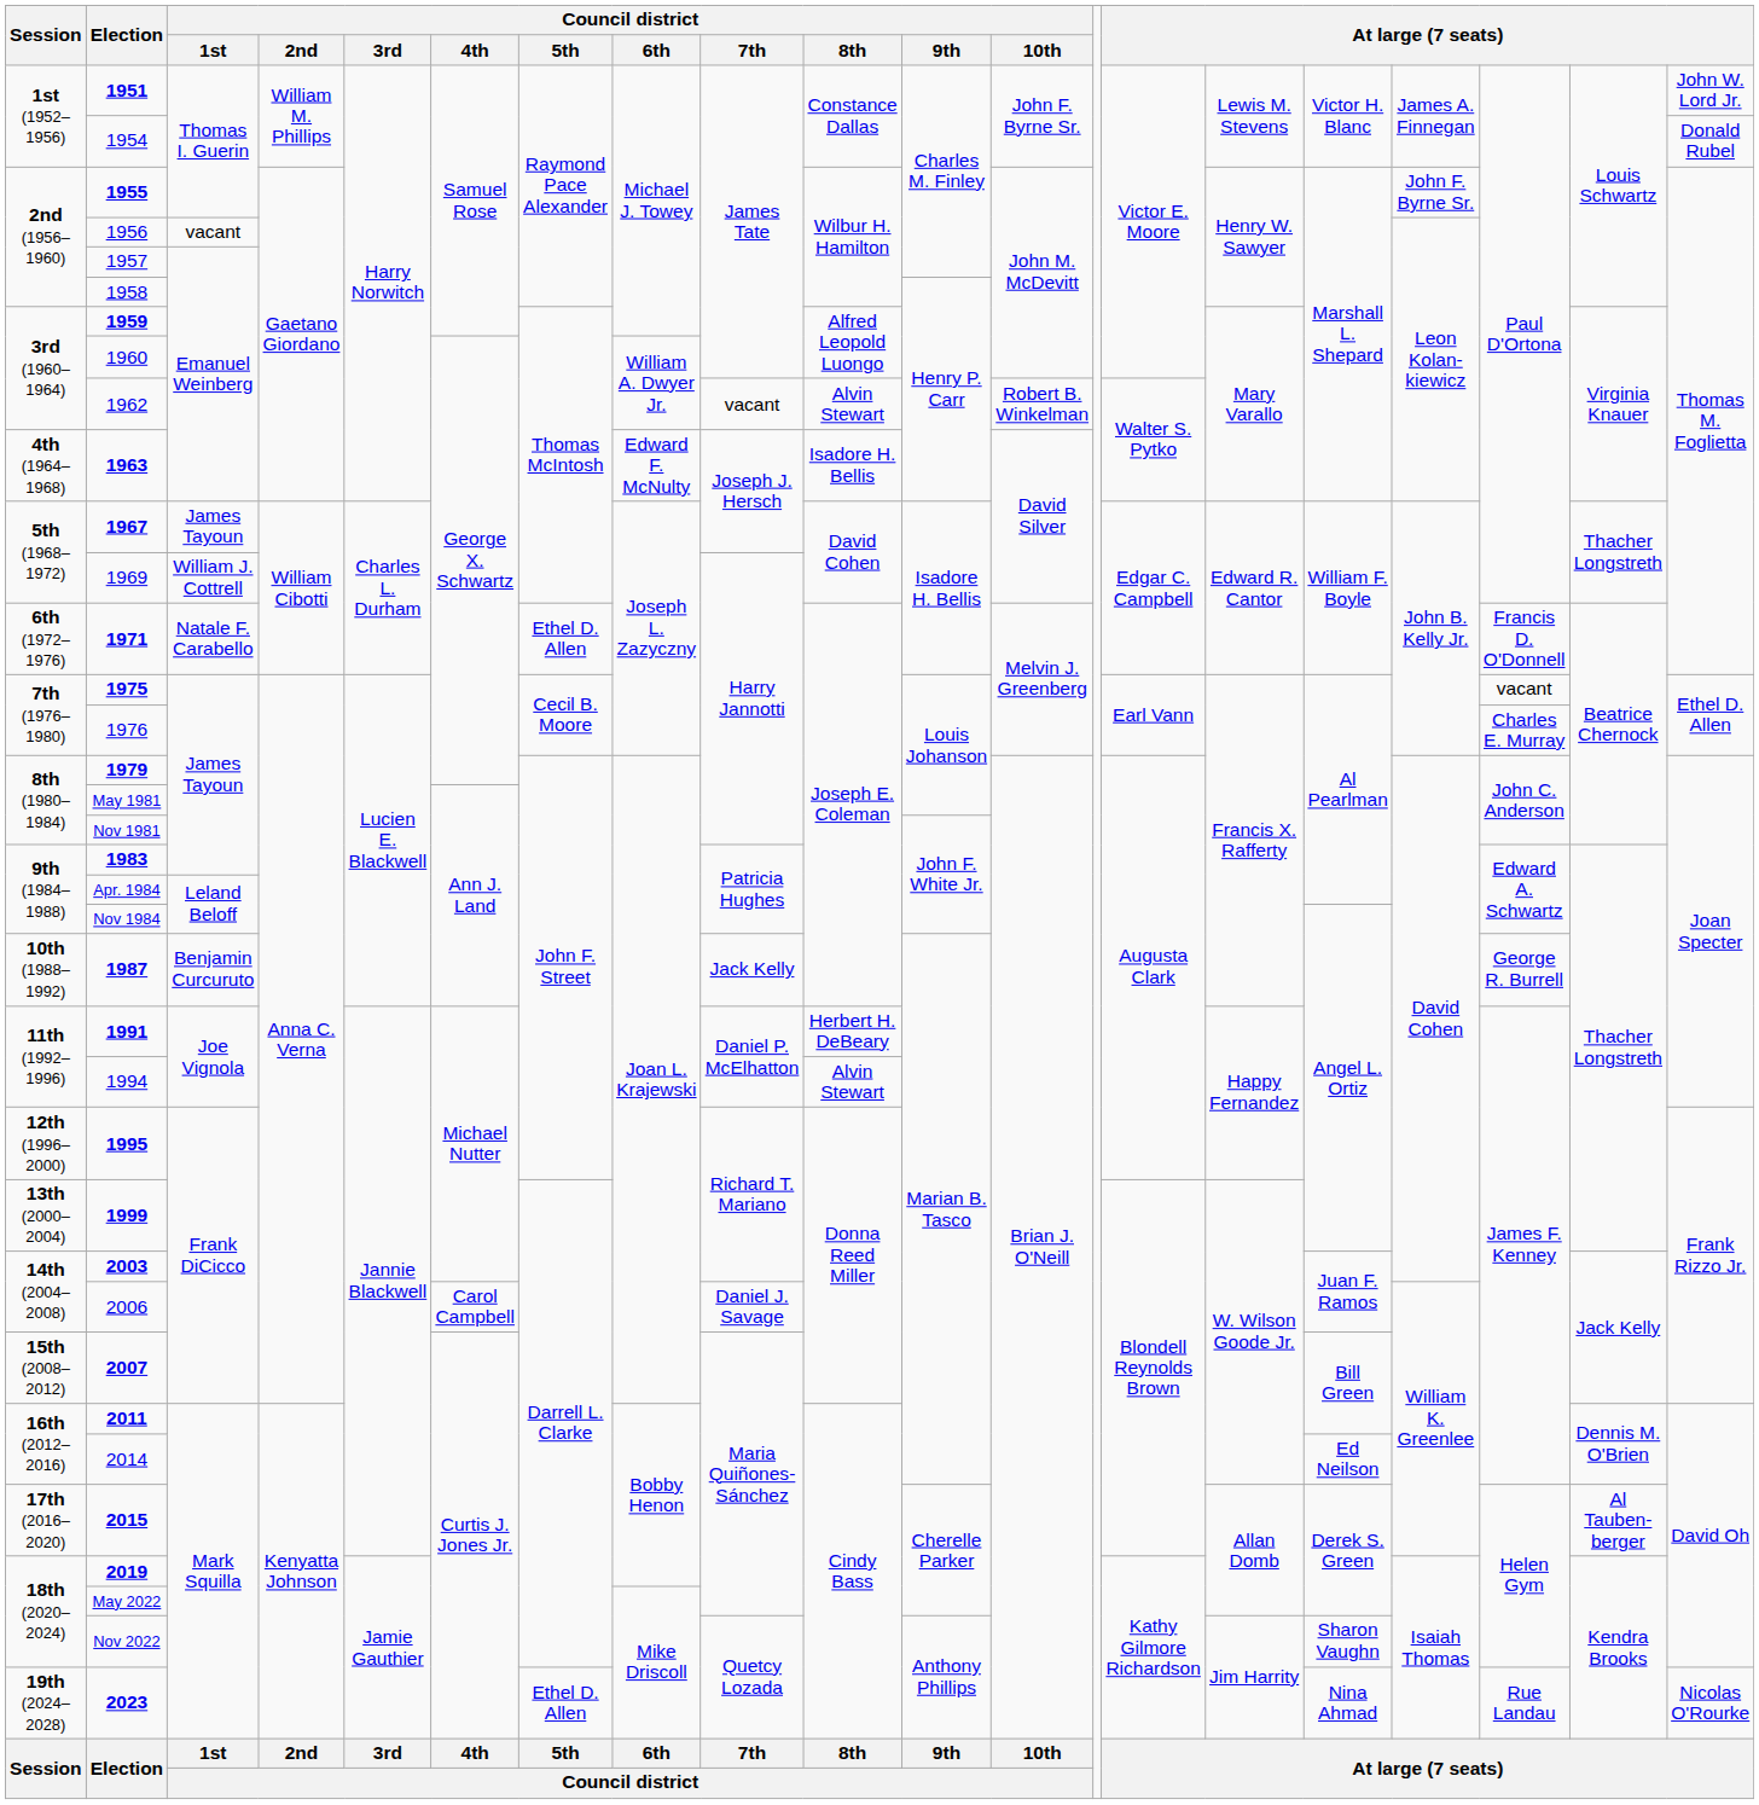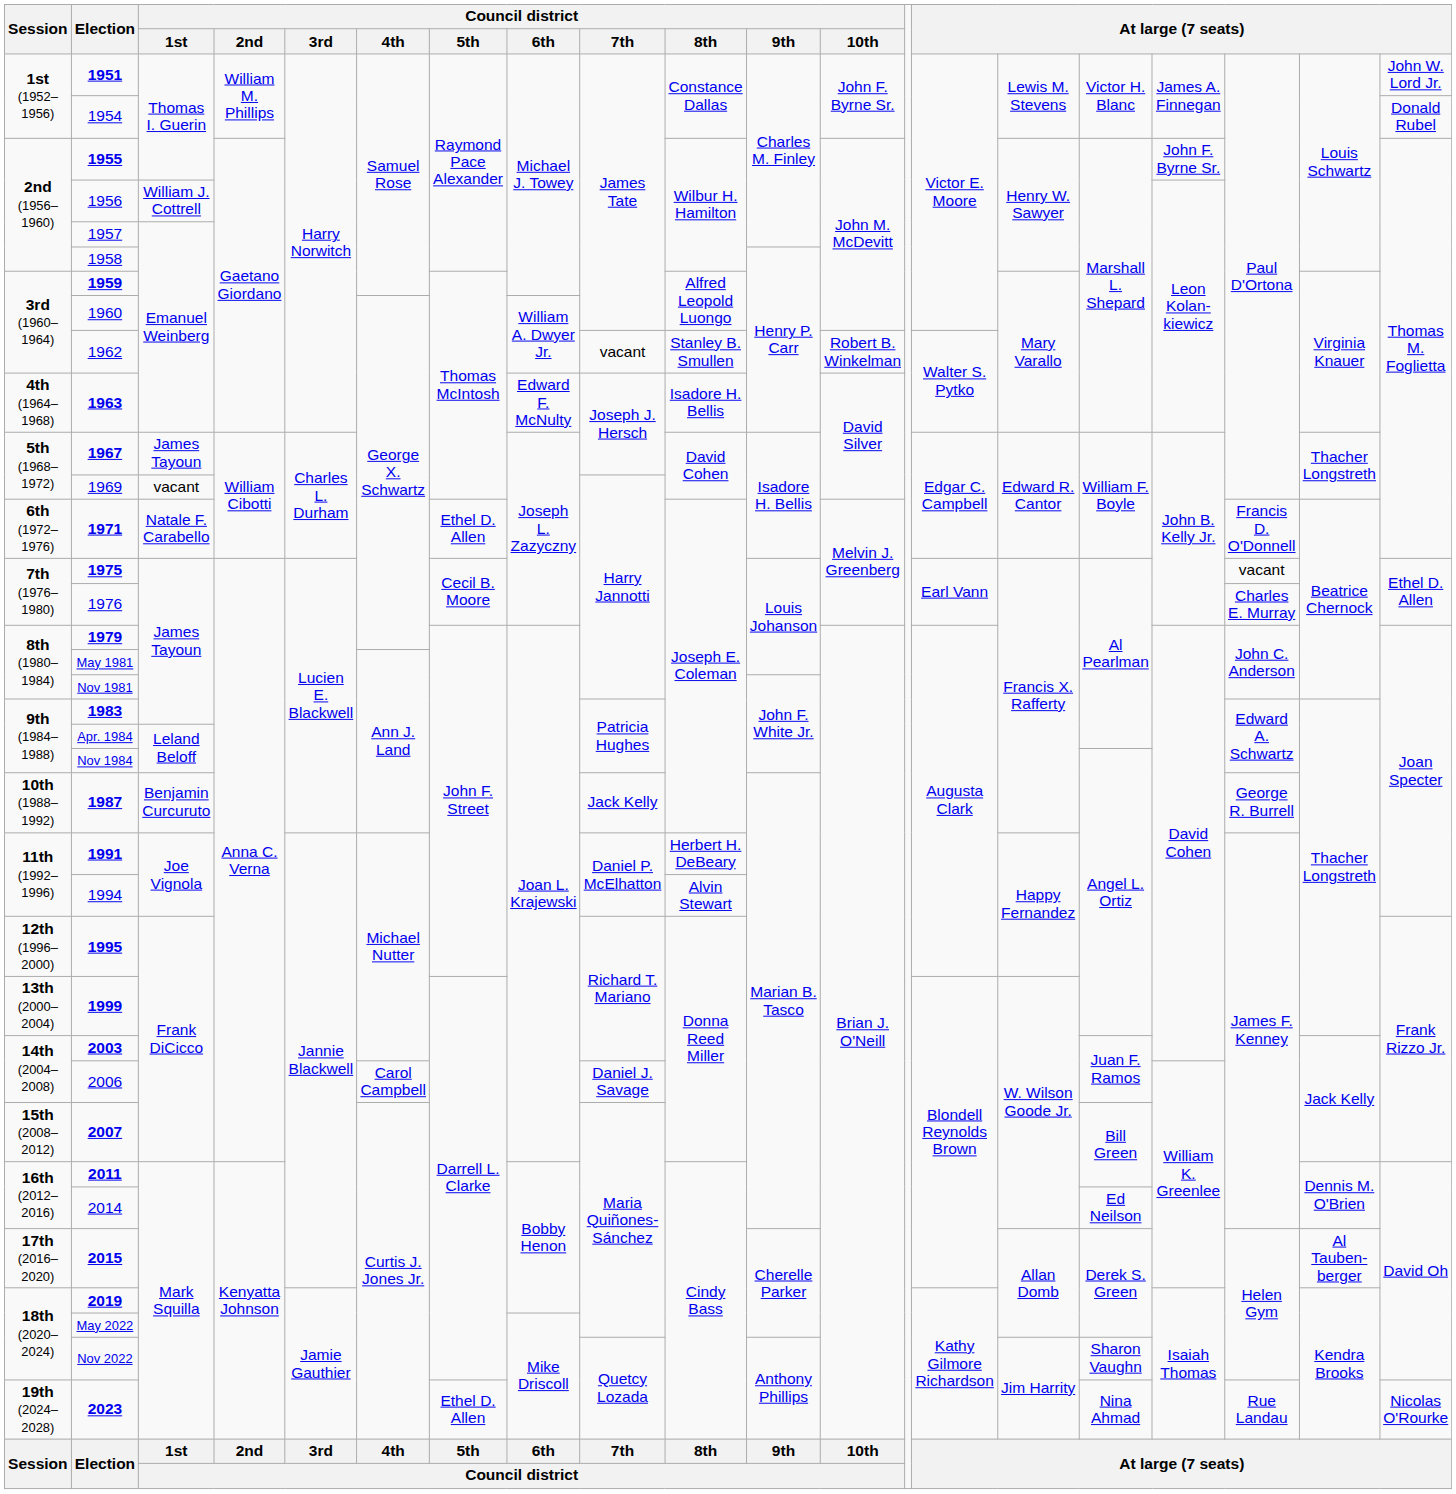 <table class=wikitable style="text-align:center">
 <tr>
 <th rowspan=2>Session</th>
 <th rowspan=2>Election</th>
 <th colspan=10>Council district</th>
 <td rowspan=99></td>
 <th colspan=7 rowspan=2>At large (7 seats)</th>
 </tr>
 <tr>
 <th>1st</th>
 <th>2nd</th>
 <th>3rd</th>
 <th>4th</th>
 <th>5th</th>
 <th>6th</th>
 <th>7th</th>
 <th>8th</th>
 <th>9th</th>
 <th>10th</th>
 </tr>
 <tr>
 <td rowspan=2><strong>1st</strong><br><small>(1952–1956)</small></td>
 <td><strong><a href='#'>1951</a></strong></td>
 <td rowspan=3 ><a href='#'>Thomas I. Guerin</a></td>
 <td rowspan=2 ><a href='#'>William M. Phillips</a></td>
 <td rowspan=10 ><a href='#'>Harry Norwitch</a></td>
 <td rowspan=7 ><a href='#'>Samuel Rose</a></td>
 <td rowspan=6 ><a href='#'>Raymond Pace Alexander</a></td>
 <td rowspan=7 ><a href='#'>Michael J. Towey</a></td>
 <td rowspan=8 ><a href='#'>James Tate</a></td>
 <td rowspan=2 ><a href='#'>Constance Dallas</a></td>
 <td rowspan=5 ><a href='#'>Charles M. Finley</a></td>
 <td rowspan=2 ><a href='#'>John F. Byrne Sr.</a></td>
 <td rowspan=8 ><a href='#'>Victor E. Moore</a></td>
 <td rowspan=2 ><a href='#'>Lewis M. Stevens</a></td>
 <td rowspan=2 ><a href='#'>Victor H. Blanc</a></td>
 <td rowspan=2 ><a href='#'>James A. Finnegan</a></td>
 <td rowspan=12 ><a href='#'>Paul D'Ortona</a></td>
 <td rowspan=6 ><a href='#'>Louis Schwartz</a></td>
 <td><a href='#'>John W. Lord Jr.</a></td>
 </tr>
 <tr>
 <td><a href='#'>1954</a></td>
 <td><a href='#'>Donald Rubel</a></td>
 </tr>
 <tr>
 <td rowspan=4><strong>2nd</strong><br><small>(1956–1960)</small></td>
 <td><strong><a href='#'>1955</a></strong></td>
 <td rowspan=8 ><a href='#'>Gaetano Giordano</a></td>
 <td rowspan=4 ><a href='#'>Wilbur H. Hamilton</a></td>
 <td rowspan=6 ><a href='#'>John M. McDevitt</a></td>
 <td rowspan=4 ><a href='#'>Henry W. Sawyer</a></td>
 <td rowspan=8 ><a href='#'>Marshall L. Shepard</a></td>
 <td><a href='#'>John F. Byrne Sr.</a></td>
 <td rowspan=11 ><a href='#'>Thomas M. Foglietta</a></td>
 </tr>
 <tr>
 <td><a href='#'>1956</a></td>
-<td>vacant</td>
+<td rowspan=1 ><a href='#'>William J. Cottrell</a></td>
 <td rowspan=7 ><a href='#'>Leon Kolan-kiewicz</a></td>
 </tr>
 <tr>
 <td><a href='#'>1957</a></td>
 <td rowspan=6 ><a href='#'>Emanuel Weinberg</a></td>
 </tr>
 <tr>
 <td><a href='#'>1958</a></td>
 <td rowspan=5 ><a href='#'>Henry P. Carr</a></td>
 </tr>
 <tr>
 <td rowspan=3><strong>3rd</strong><br><small>(1960–1964)</small></td>
 <td><strong><a href='#'>1959</a></strong></td>
 <td rowspan=6 ><a href='#'>Thomas McIntosh</a></td>
 <td rowspan=2 ><a href='#'>Alfred Leopold Luongo</a></td>
 <td rowspan=4 ><a href='#'>Mary Varallo</a></td>
 <td rowspan=4 ><a href='#'>Virginia Knauer</a></td>
 </tr>
 <tr>
 <td><a href='#'>1960</a></td>
 <td rowspan=9 ><a href='#'>George X. Schwartz</a></td>
 <td rowspan=2 ><a href='#'>William A. Dwyer Jr.</a></td>
 </tr>
 <tr>
 <td><a href='#'>1962</a></td>
 <td>vacant</td>
-<td rowspan=1 ><a href='#'>Alvin Stewart</a></td>
+<td rowspan=1 ><a href='#'>Stanley B. Smullen</a></td>
 <td rowspan=1 ><a href='#'>Robert B. Winkelman</a></td>
 <td rowspan=2 ><a href='#'>Walter S. Pytko</a></td>
 </tr>
 <tr>
 <td><strong>4th</strong><br><small>(1964–1968)</small></td>
 <td><strong><a href='#'>1963</a></strong></td>
 <td rowspan=1 ><a href='#'>Edward F. McNulty</a></td>
 <td rowspan=2 ><a href='#'>Joseph J. Hersch</a></td>
 <td rowspan=1 ><a href='#'>Isadore H. Bellis</a></td>
 <td rowspan=3 ><a href='#'>David Silver</a></td>
 </tr>
 <tr>
 <td rowspan=2><strong>5th</strong><br><small>(1968–1972)</small></td>
 <td><strong><a href='#'>1967</a></strong></td>
 <td rowspan=1 ><a href='#'>James Tayoun</a></td>
 <td rowspan=3 ><a href='#'>William Cibotti</a></td>
 <td rowspan=3 ><a href='#'>Charles L. Durham</a></td>
 <td rowspan=5 ><a href='#'>Joseph L. Zazyczny</a></td>
 <td rowspan=2 ><a href='#'>David Cohen</a></td>
 <td rowspan=3 ><a href='#'>Isadore H. Bellis</a></td>
 <td rowspan=3 ><a href='#'>Edgar C. Campbell</a></td>
 <td rowspan=3 ><a href='#'>Edward R. Cantor</a></td>
 <td rowspan=3 ><a href='#'>William F. Boyle</a></td>
 <td rowspan=5 ><a href='#'>John B. Kelly Jr.</a></td>
 <td rowspan=2 ><a href='#'>Thacher Longstreth</a></td>
 </tr>
 <tr>
 <td><a href='#'>1969</a></td>
-<td rowspan=1 ><a href='#'>William J. Cottrell</a></td>
+<td>vacant</td>
 <td rowspan=7 ><a href='#'>Harry Jannotti</a></td>
 </tr>
 <tr>
 <td><strong>6th</strong><br><small>(1972–1976)</small></td>
 <td><strong><a href='#'>1971</a></strong></td>
 <td><a href='#'>Natale F. Carabello</a></td>
 <td><a href='#'>Ethel D. Allen</a></td>
 <td rowspan=10 ><a href='#'>Joseph E. Coleman</a></td>
 <td rowspan=3 ><a href='#'>Melvin J. Greenberg</a></td>
 <td><a href='#'>Francis D. O'Donnell</a></td>
 <td rowspan=6 ><a href='#'>Beatrice Chernock</a></td>
 </tr>
 <tr>
 <td rowspan=2><strong>7th</strong><br><small>(1976–1980)</small></td>
 <td><strong><a href='#'>1975</a></strong></td>
 <td rowspan=6 ><a href='#'>James Tayoun</a></td>
 <td rowspan=16 ><a href='#'>Anna C. Verna</a></td>
 <td rowspan=9 ><a href='#'>Lucien E. Blackwell</a></td>
 <td rowspan=2 ><a href='#'>Cecil B. Moore</a></td>
 <td rowspan=4 ><a href='#'>Louis Johanson</a></td>
 <td rowspan=2 ><a href='#'>Earl Vann</a></td>
 <td rowspan=9 ><a href='#'>Francis X. Rafferty</a></td>
 <td rowspan=7 ><a href='#'>Al Pearlman</a></td>
 <td>vacant</td>
 <td rowspan=2 ><a href='#'>Ethel D. Allen</a></td>
 </tr>
 <tr>
 <td><a href='#'>1976</a></td>
 <td rowspan=1 ><a href='#'>Charles E. Murray</a></td>
 </tr>
 <tr>
 <td rowspan=3><strong>8th</strong><br><small>(1980–1984)</small></td>
 <td><strong><a href='#'>1979</a></strong></td>
 <td rowspan=10 ><a href='#'>John F. Street</a></td>
 <td rowspan=14 ><a href='#'>Joan L. Krajewski</a></td>
 <td rowspan=21 ><a href='#'>Brian J. O'Neill</a></td>
 <td rowspan=10 ><a href='#'>Augusta Clark</a></td>
 <td rowspan=12 ><a href='#'>David Cohen</a></td>
 <td rowspan=3 ><a href='#'>John C. Anderson</a></td>
 <td rowspan=9 ><a href='#'>Joan Specter</a></td>
 </tr>
 <tr>
 <td><small><a href='#'>May 1981</a></small></td>
 <td rowspan=6 ><a href='#'>Ann J. Land</a></td>
 </tr>
 <tr>
 <td><small><a href='#'>Nov 1981</a></small></td>
 <td rowspan=4 ><a href='#'>John F. White Jr.</a></td>
 </tr>
 <tr>
 <td rowspan=3><strong>9th</strong><br><small>(1984–1988)</small></td>
 <td><strong><a href='#'>1983</a></strong></td>
 <td rowspan=3 ><a href='#'>Patricia Hughes</a></td>
 <td rowspan=3 ><a href='#'>Edward A. Schwartz</a></td>
 <td rowspan=8 ><a href='#'>Thacher Longstreth</a></td>
 </tr>
 <tr>
 <td><small><a href='#'>Apr. 1984</a></small></td>
 <td rowspan=2 ><a href='#'>Leland Beloff</a></td>
 </tr>
 <tr>
 <td><small><a href='#'>Nov 1984</a></small></td>
 <td rowspan=6 ><a href='#'>Angel L. Ortiz</a></td>
 </tr>
 <tr>
 <td><strong>10th</strong><br><small>(1988–1992)</small></td>
 <td><strong><a href='#'>1987</a></strong></td>
 <td rowspan=1 ><a href='#'>Benjamin Curcuruto</a></td>
 <td rowspan=1 ><a href='#'>Jack Kelly</a></td>
 <td rowspan=10 ><a href='#'>Marian B. Tasco</a></td>
 <td rowspan=1 ><a href='#'>George R. Burrell</a></td>
 </tr>
 <tr>
 <td rowspan=2><strong>11th</strong><br><small>(1992–1996)</small></td>
 <td><strong><a href='#'>1991</a></strong></td>
 <td rowspan=2 ><a href='#'>Joe Vignola</a></td>
 <td rowspan=10 ><a href='#'>Jannie Blackwell</a></td>
 <td rowspan=5 ><a href='#'>Michael Nutter</a></td>
 <td rowspan=2 ><a href='#'>Daniel P. McElhatton</a></td>
 <td rowspan=1 ><a href='#'>Herbert H. DeBeary</a></td>
 <td rowspan=3 ><a href='#'>Happy Fernandez</a></td>
 <td rowspan=9 ><a href='#'>James F. Kenney</a></td>
 </tr>
 <tr>
 <td><a href='#'>1994</a></td>
 <td rowspan=1 ><a href='#'>Alvin Stewart</a></td>
 </tr>
 <tr>
 <td><strong>12th</strong><br><small>(1996–2000)</small></td>
 <td><strong><a href='#'>1995</a></strong></td>
 <td rowspan=5 ><a href='#'>Frank DiCicco</a></td>
 <td rowspan=3 ><a href='#'>Richard T. Mariano</a></td>
 <td rowspan=5 ><a href='#'>Donna Reed Miller</a></td>
 <td rowspan=5 ><a href='#'>Frank Rizzo Jr.</a></td>
 </tr>
 <tr>
 <td rowspan=1><strong>13th</strong><br><small>(2000–2004)</small></td>
 <td><strong><a href='#'>1999</a></strong></td>
 <td rowspan=10 ><a href='#'>Darrell L. Clarke</a></td>
 <td rowspan=7 ><a href='#'>Blondell Reynolds Brown</a></td>
 <td rowspan=6 ><a href='#'>W. Wilson Goode Jr.</a></td>
 </tr>
 <tr>
 <td rowspan=2><strong>14th</strong><br><small>(2004–2008)</small></td>
 <td><strong><a href='#'>2003</a></strong></td>
 <td rowspan=2 ><a href='#'>Juan F. Ramos</a></td>
 <td rowspan=3 ><a href='#'>Jack Kelly</a></td>
 </tr>
 <tr>
 <td><a href='#'>2006</a></td>
 <td rowspan=1 ><a href='#'>Carol Campbell</a></td>
 <td rowspan=1 ><a href='#'>Daniel J. Savage</a></td>
 <td rowspan=5 ><a href='#'>William K. Greenlee</a></td>
 </tr>
 <tr>
 <td><strong>15th</strong><br><small>(2008–2012)</small></td>
 <td><strong><a href='#'>2007</a></strong></td>
 <td rowspan=8 ><a href='#'>Curtis J. Jones Jr.</a></td>
 <td rowspan=6 ><a href='#'>Maria Quiñones-Sánchez</a></td>
 <td rowspan=2 ><a href='#'>Bill Green</a></td>
 </tr>
 <tr>
 <td rowspan=2><strong>16th</strong><br><small>(2012–2016)</small></td>
 <td><strong><a href='#'>2011</a></strong></td>
 <td rowspan=7 ><a href='#'>Mark Squilla</a></td>
 <td rowspan=7 ><a href='#'>Kenyatta Johnson</a></td>
 <td rowspan=4 ><a href='#'>Bobby Henon</a></td>
 <td rowspan=7 ><a href='#'>Cindy Bass</a></td>
 <td rowspan=2 ><a href='#'>Dennis M. O'Brien</a></td>
 <td rowspan=6 ><a href='#'>David Oh</a></td>
 </tr>
 <tr>
 <td><a href='#'>2014</a></td>
 <td rowspan=1 ><a href='#'>Ed Neilson</a></td>
 </tr>
 <tr>
 <td><strong>17th</strong><br><small>(2016–2020)</small></td>
 <td><strong><a href='#'>2015</a></strong></td>
 <td rowspan=3 ><a href='#'>Cherelle Parker</a></td>
 <td rowspan=3 ><a href='#'>Allan Domb</a></td>
 <td rowspan=3 ><a href='#'>Derek S. Green</a></td>
 <td rowspan=4 ><a href='#'>Helen Gym</a></td>
 <td><a href='#'>Al Tauben-berger</a></td>
 </tr>
 <tr>
 <td rowspan=3><strong>18th</strong><br><small>(2020–2024)</small></td>
 <td><strong><a href='#'>2019</a></strong></td>
 <td rowspan=4 ><a href='#'>Jamie Gauthier</a></td>
 <td rowspan=4 ><a href='#'>Kathy Gilmore Richardson</a></td>
 <td rowspan=4 ><a href='#'>Isaiah Thomas</a></td>
 <td rowspan=4 ><a href='#'>Kendra Brooks</a></td>
 </tr>
 <tr>
 <td><small><a href='#'>May 2022</a></small></td>
 <td rowspan=3 ><a href='#'>Mike Driscoll</a></td>
 </tr>
 <tr>
 <td><small><a href='#'>Nov 2022</a></small></td>
 <td rowspan=2 ><a href='#'>Quetcy Lozada</a></td>
 <td rowspan=2 ><a href='#'>Anthony Phillips</a></td>
 <td rowspan=2 ><a href='#'>Jim Harrity</a></td>
 <td><a href='#'>Sharon Vaughn</a></td>
 </tr>
 <tr>
 <td rowspan=1><strong>19th</strong><br><small>(2024–2028)</small></td>
 <td><strong><a href='#'>2023</a></strong></td>
 <td><a href='#'>Ethel D. Allen</a></td>
 <td rowspan=1 ><a href='#'>Nina Ahmad</a></td>
 <td rowspan=1 ><a href='#'>Rue Landau</a></td>
 <td rowspan=1 ><a href='#'>Nicolas O'Rourke</a></td>
 </tr>
 <tr>
 <th rowspan=2>Session</th>
 <th rowspan=2>Election</th>
 <th>1st</th>
 <th>2nd</th>
 <th>3rd</th>
 <th>4th</th>
 <th>5th</th>
 <th>6th</th>
 <th>7th</th>
 <th>8th</th>
 <th>9th</th>
 <th>10th</th>
 <th colspan=7 rowspan=2>At large (7 seats)</th>
 </tr>
 <tr>
 <th colspan=10>Council district</th>
 </tr>
 </table>
